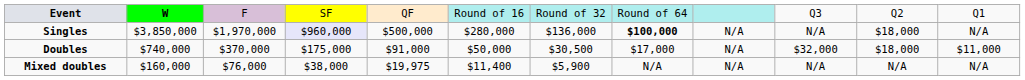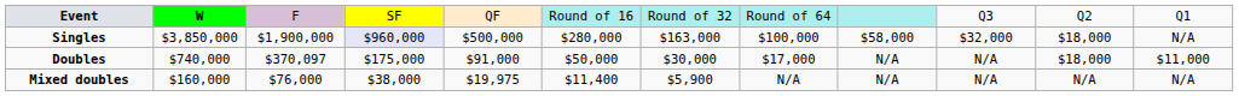 <table class="wikitable" style="font-size:90%;text-align:center">
 <tr>
 <td style="width:130px; background:#dfe2e9;"><strong>Event</strong></td>
 <td style="width:80px; background:lime;"><strong>W</strong></td>
 <td style="width:85px; background:thistle;">F</td>
 <td style="width:85px; background:#ff0;">SF</td>
 <td style="width:85px; background:#ffebcd;">QF</td>
 <td style="width:85px; background:#afeeee;">Round of 16</td>
 <td style="width:85px; background:#afeeee;">Round of 32</td>
 <td style="width:85px; background:#afeeee;">Round of 64</td>
 <td style="width:85px; background:#afeeee;"></td>
 <td style="width:85px;">Q3</td>
 <td style="width:85px;">Q2</td>
 <td style="width:85px;">Q1</td>
 </tr>
 <tr>
 <td><strong>Singles</strong></td>
 <td>$3,850,000</td>
-<td>$1,970,000</td>
+<td>$1,900,000</td>
 <td style="background: lavender;">$960,000</td>
 <td>$500,000</td>
 <td>$280,000</td>
-<td>$136,000</td>
-<td><strong>$100,000</strong></td>
-<td>N/A</td>
-<td>N/A</td>
+<td>$163,000</td>
+<td>$100,000</td>
+<td>$58,000</td>
+<td>$32,000</td>
 <td>$18,000</td>
 <td>N/A</td>
 </tr>
 <tr>
 <td><strong>Doubles</strong></td>
 <td>$740,000</td>
-<td>$370,000</td>
+<td>$370,097</td>
 <td>$175,000</td>
 <td>$91,000</td>
 <td>$50,000</td>
-<td>$30,500</td>
+<td>$30,000</td>
 <td>$17,000</td>
 <td>N/A</td>
-<td>$32,000</td>
+<td>N/A</td>
 <td>$18,000</td>
 <td>$11,000</td>
 </tr>
 <tr>
 <td><strong>Mixed doubles</strong></td>
 <td>$160,000</td>
 <td>$76,000</td>
 <td>$38,000</td>
 <td>$19,975</td>
 <td>$11,400</td>
 <td>$5,900</td>
 <td>N/A</td>
 <td>N/A</td>
 <td>N/A</td>
 <td>N/A</td>
 <td>N/A</td>
 </tr>
 </table>
